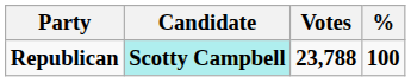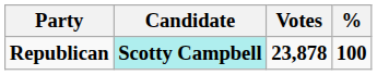 <table class="wikitable">
 <tr>
 <th>Party</th>
 <th>Candidate</th>
 <th>Votes</th>
 <th>%</th>
 </tr>
 <tr>
 <td><strong>Republican</strong></td>
 <td style="background: paleturquoise;"><strong>Scotty Campbell</strong></td>
-<td><strong>23,788</strong></td>
+<td><strong>23,878</strong></td>
 <td><strong>100</strong></td>
 </tr>
 </table>
